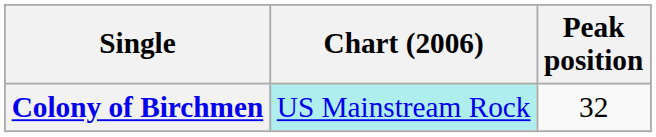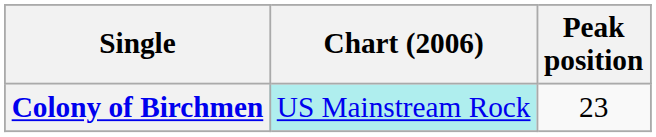 <table class="wikitable plainrowheaders">
 <tr>
 <th>Single</th>
 <th>Chart (2006)</th>
 <th>Peak<br>position</th>
 </tr>
 <tr>
 <th scope="row"><a href='#'>Colony of Birchmen</a></th>
 <td style="background: paleturquoise;"><a href='#'>US Mainstream Rock</a></td>
-<td align="center">32</td>
+<td align="center">23</td>
 </tr>
 </table>
